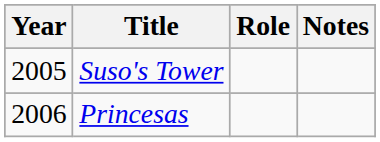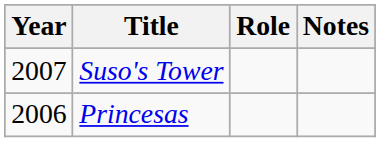 <table class="wikitable sortable">
 <tr>
 <th>Year</th>
 <th>Title</th>
 <th>Role</th>
 <th class="unsortable">Notes</th>
 </tr>
 <tr>
-<td>2005</td>
+<td>2007</td>
 <td><em><a href='#'>Suso's Tower</a></em></td>
 <td></td>
 <td></td>
 </tr>
 <tr>
 <td>2006</td>
 <td><em><a href='#'>Princesas</a></em></td>
 <td></td>
 <td></td>
 </tr>
 </table>
